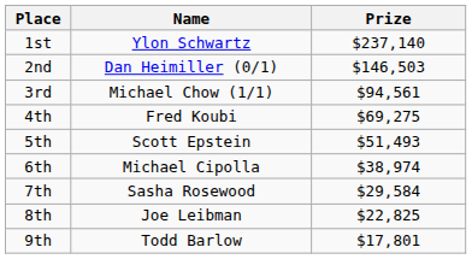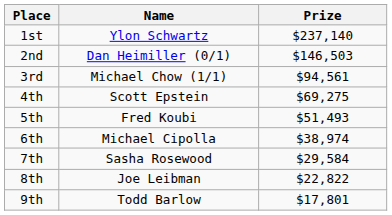 <table class="wikitable">
 <tr>
 <th width="50">Place</th>
 <th width="200">Name</th>
 <th width="125">Prize</th>
 </tr>
 <tr>
 <td align = "center">1st</td>
 <td align = "center"><a href='#'>Ylon Schwartz</a></td>
 <td align = "center">$237,140</td>
 </tr>
 <tr>
 <td align = "center">2nd</td>
 <td align = "center"><a href='#'>Dan Heimiller</a> (0/1)</td>
 <td align = "center">$146,503</td>
 </tr>
 <tr>
 <td align = "center">3rd</td>
 <td align = "center">Michael Chow (1/1)</td>
 <td align = "center">$94,561</td>
 </tr>
 <tr>
 <td align = "center">4th</td>
-<td align = "center">Fred Koubi</td>
+<td align = "center">Scott Epstein</td>
 <td align = "center">$69,275</td>
 </tr>
 <tr>
 <td align = "center">5th</td>
-<td align = "center">Scott Epstein</td>
+<td align = "center">Fred Koubi</td>
 <td align = "center">$51,493</td>
 </tr>
 <tr>
 <td align = "center">6th</td>
 <td align = "center">Michael Cipolla</td>
 <td align = "center">$38,974</td>
 </tr>
 <tr>
 <td align = "center">7th</td>
 <td align = "center">Sasha Rosewood</td>
 <td align = "center">$29,584</td>
 </tr>
 <tr>
 <td align = "center">8th</td>
 <td align = "center">Joe Leibman</td>
-<td align = "center">$22,825</td>
+<td align = "center">$22,822</td>
 </tr>
 <tr>
 <td align = "center">9th</td>
 <td align = "center">Todd Barlow</td>
 <td align = "center">$17,801</td>
 </tr>
 </table>
